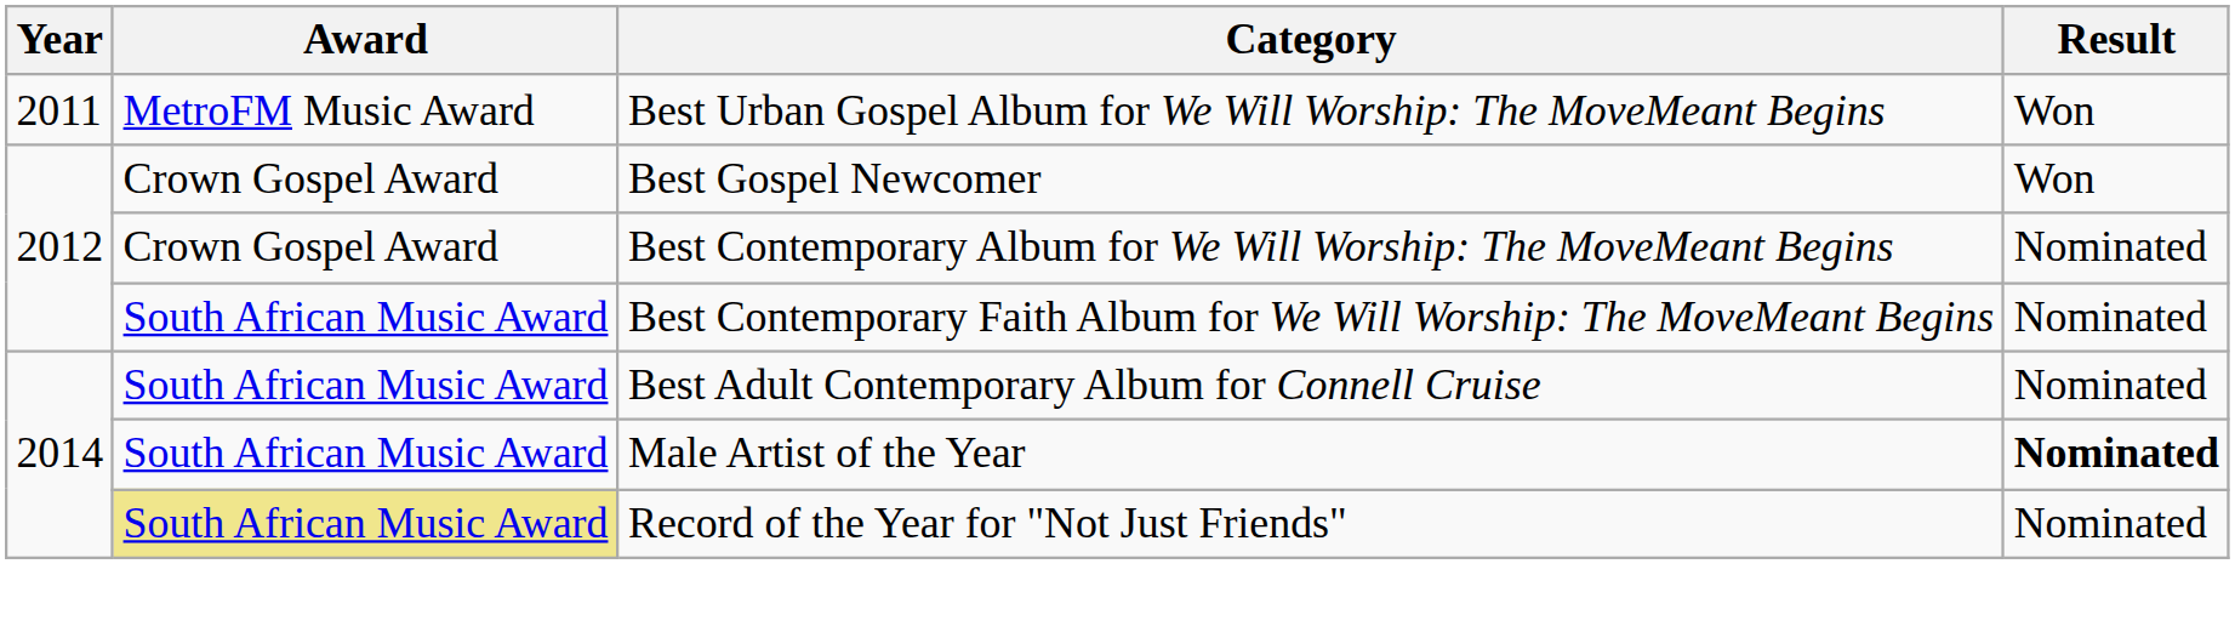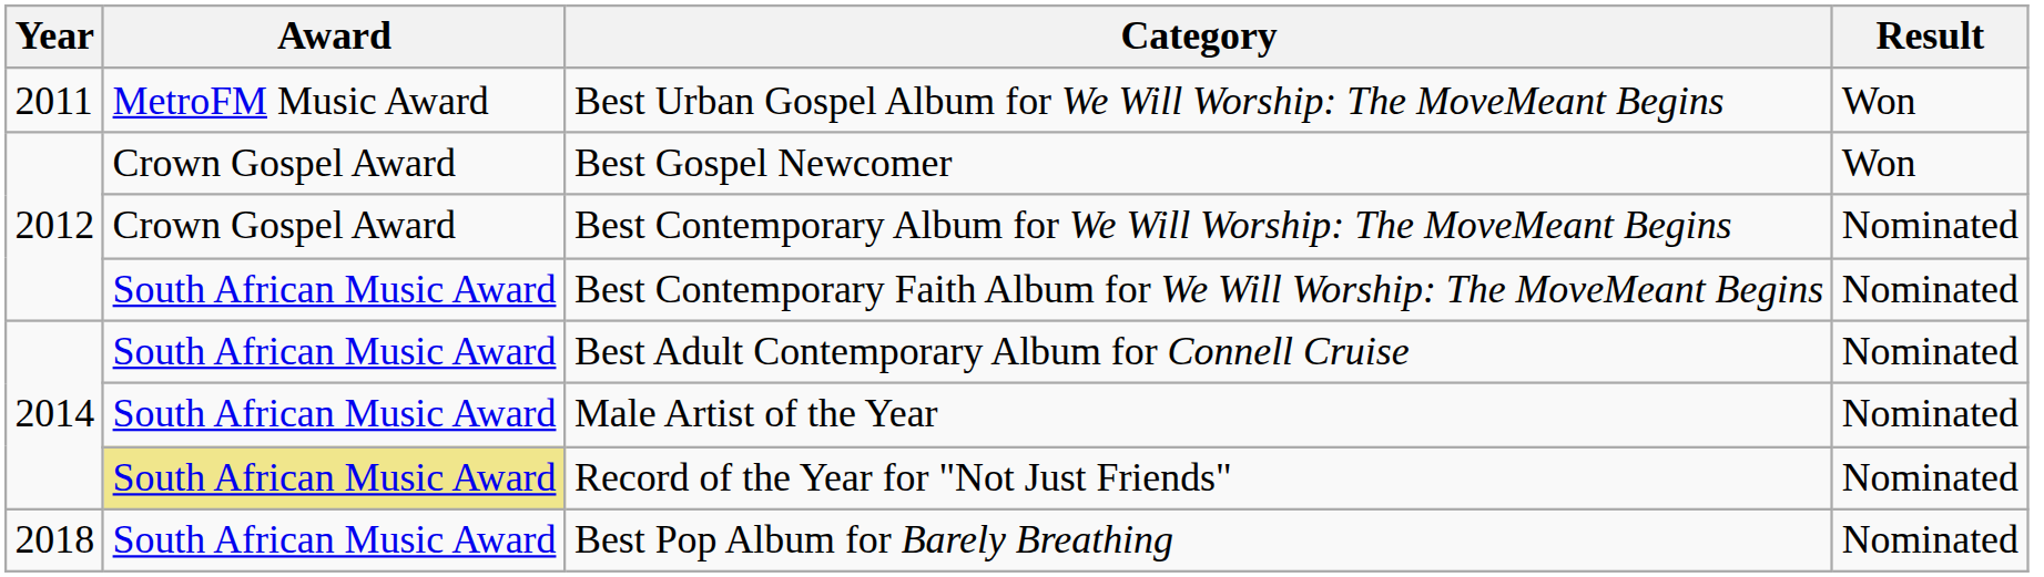 <table class="wikitable">
 <tr>
 <th>Year</th>
 <th>Award</th>
 <th>Category</th>
 <th>Result</th>
 </tr>
 <tr>
 <td>2011</td>
 <td><a href='#'>MetroFM</a> Music Award</td>
 <td>Best Urban Gospel Album for <em>We Will Worship: The MoveMeant Begins</em></td>
 <td>Won</td>
 </tr>
 <tr>
 <td rowspan="3">2012</td>
 <td>Crown Gospel Award</td>
 <td>Best Gospel Newcomer</td>
 <td>Won</td>
 </tr>
 <tr>
 <td>Crown Gospel Award</td>
 <td>Best Contemporary Album for <em>We Will Worship: The MoveMeant Begins</em></td>
 <td>Nominated</td>
 </tr>
 <tr>
 <td><a href='#'>South African Music Award</a></td>
 <td>Best Contemporary Faith Album for <em>We Will Worship: The MoveMeant Begins</em></td>
 <td>Nominated</td>
 </tr>
 <tr>
 <td rowspan="3">2014</td>
 <td><a href='#'>South African Music Award</a></td>
 <td>Best Adult Contemporary Album for <em>Connell Cruise</em></td>
 <td>Nominated</td>
 </tr>
 <tr>
 <td><a href='#'>South African Music Award</a></td>
 <td>Male Artist of the Year</td>
-<td><strong>Nominated</strong></td>
+<td>Nominated</td>
 </tr>
 <tr>
 <td style="background: khaki;"><a href='#'>South African Music Award</a></td>
 <td>Record of the Year for "Not Just Friends"</td>
 <td>Nominated</td>
 </tr>
+<tr>
+<td>2018</td>
+<td><a href='#'>South African Music Award</a></td>
+<td>Best Pop Album for <em>Barely Breathing</em></td>
+<td>Nominated</td>
+</tr>
 </table>
